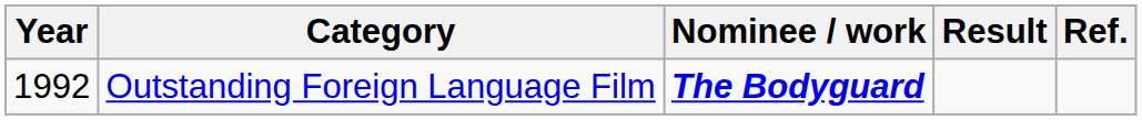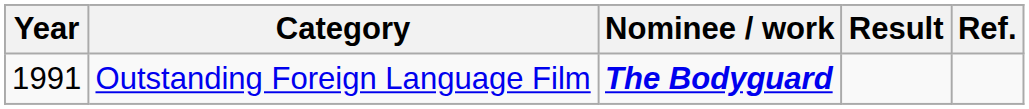 <table class="wikitable">
 <tr>
 <th>Year</th>
 <th>Category</th>
 <th>Nominee / work</th>
 <th>Result</th>
 <th>Ref.</th>
 </tr>
 <tr>
-<td>1992</td>
+<td>1991</td>
 <td><a href='#'>Outstanding Foreign Language Film</a></td>
 <td><strong><em><a href='#'>The Bodyguard</a></em></strong></td>
 <td></td>
 <td align="center"></td>
 </tr>
 </table>
